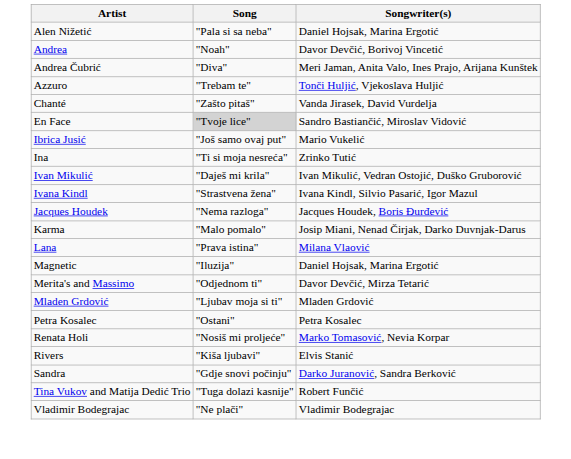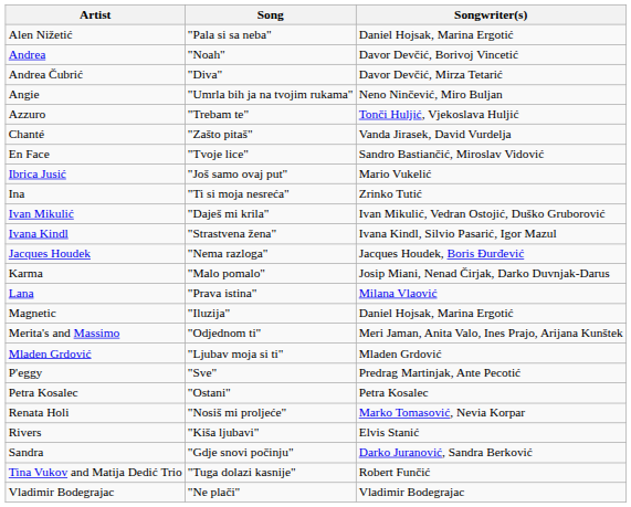 <table class="sortable wikitable" style="margin: 1em auto 1em auto;">
 <tr>
 <th>Artist</th>
 <th>Song</th>
 <th>Songwriter(s)</th>
 </tr>
 <tr>
 <td>Alen Nižetić</td>
 <td>"Pala si sa neba"</td>
 <td>Daniel Hojsak, Marina Ergotić</td>
 </tr>
 <tr>
 <td><a href='#'>Andrea</a></td>
 <td>"Noah"</td>
 <td>Davor Devčić, Borivoj Vincetić</td>
 </tr>
 <tr>
 <td>Andrea Čubrić</td>
 <td>"Diva"</td>
-<td>Meri Jaman, Anita Valo, Ines Prajo, Arijana Kunštek</td>
+<td>Davor Devčić, Mirza Tetarić</td>
+</tr>
+<tr>
+<td>Angie</td>
+<td>"Umrla bih ja na tvojim rukama"</td>
+<td>Neno Ninčević, Miro Buljan</td>
 </tr>
 <tr>
 <td>Azzuro</td>
 <td>"Trebam te"</td>
 <td><a href='#'>Tonči Huljić</a>, Vjekoslava Huljić</td>
 </tr>
 <tr>
 <td>Chanté</td>
 <td>"Zašto pitaš"</td>
 <td>Vanda Jirasek, David Vurdelja</td>
 </tr>
 <tr>
 <td>En Face</td>
-<td style="background: lightgrey;">"Tvoje lice"</td>
+<td>"Tvoje lice"</td>
 <td>Sandro Bastiančić, Miroslav Vidović</td>
 </tr>
 <tr>
 <td><a href='#'>Ibrica Jusić</a></td>
 <td>"Još samo ovaj put"</td>
 <td>Mario Vukelić</td>
 </tr>
 <tr>
 <td>Ina</td>
 <td>"Ti si moja nesreća"</td>
 <td>Zrinko Tutić</td>
 </tr>
 <tr>
 <td><a href='#'>Ivan Mikulić</a></td>
 <td>"Daješ mi krila"</td>
 <td>Ivan Mikulić, Vedran Ostojić, Duško Gruborović</td>
 </tr>
 <tr>
 <td><a href='#'>Ivana Kindl</a></td>
 <td>"Strastvena žena"</td>
 <td>Ivana Kindl, Silvio Pasarić, Igor Mazul</td>
 </tr>
 <tr>
 <td><a href='#'>Jacques Houdek</a></td>
 <td>"Nema razloga"</td>
 <td>Jacques Houdek, <a href='#'>Boris Đurđević</a></td>
 </tr>
 <tr>
 <td>Karma</td>
 <td>"Malo pomalo"</td>
 <td>Josip Miani, Nenad Čirjak, Darko Duvnjak-Darus</td>
 </tr>
 <tr>
 <td><a href='#'>Lana</a></td>
 <td>"Prava istina"</td>
 <td><a href='#'>Milana Vlaović</a></td>
 </tr>
 <tr>
 <td>Magnetic</td>
 <td>"Iluzija"</td>
 <td>Daniel Hojsak, Marina Ergotić</td>
 </tr>
 <tr>
 <td>Merita's and <a href='#'>Massimo</a></td>
 <td>"Odjednom ti"</td>
-<td>Davor Devčić, Mirza Tetarić</td>
+<td>Meri Jaman, Anita Valo, Ines Prajo, Arijana Kunštek</td>
 </tr>
 <tr>
 <td><a href='#'>Mladen Grdović</a></td>
 <td>"Ljubav moja si ti"</td>
 <td>Mladen Grdović</td>
+</tr>
+<tr>
+<td>P'eggy</td>
+<td>"Sve"</td>
+<td>Predrag Martinjak, Ante Pecotić</td>
 </tr>
 <tr>
 <td>Petra Kosalec</td>
 <td>"Ostani"</td>
 <td>Petra Kosalec</td>
 </tr>
 <tr>
 <td>Renata Holi</td>
 <td>"Nosiš mi proljeće"</td>
 <td><a href='#'>Marko Tomasović</a>, Nevia Korpar</td>
 </tr>
 <tr>
 <td>Rivers</td>
 <td>"Kiša ljubavi"</td>
 <td>Elvis Stanić</td>
 </tr>
 <tr>
 <td>Sandra</td>
 <td>"Gdje snovi počinju"</td>
 <td><a href='#'>Darko Juranović</a>, Sandra Berković</td>
 </tr>
 <tr>
 <td><a href='#'>Tina Vukov</a> and Matija Dedić Trio</td>
 <td>"Tuga dolazi kasnije"</td>
 <td>Robert Funčić</td>
 </tr>
 <tr>
 <td>Vladimir Bodegrajac</td>
 <td>"Ne plači"</td>
 <td>Vladimir Bodegrajac</td>
 </tr>
 </table>
